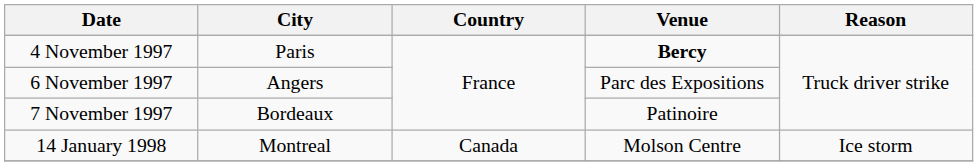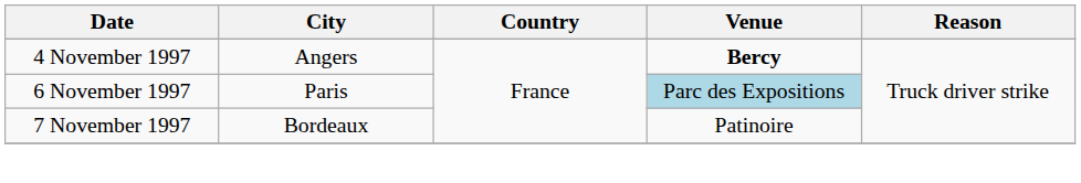 <table class="wikitable" style="text-align:center;">
 <tr>
 <th width="150">Date</th>
 <th width="150">City</th>
 <th width="150">Country</th>
 <th width="150">Venue</th>
 <th width="150">Reason</th>
 </tr>
 <tr border="0">
 </tr>
 <tr>
 <td>4 November 1997</td>
-<td>Paris</td>
+<td>Angers</td>
 <td rowspan="3">France</td>
 <td><strong>Bercy</strong></td>
 <td rowspan="3">Truck driver strike</td>
 </tr>
 <tr>
 <td>6 November 1997</td>
-<td>Angers</td>
-<td>Parc des Expositions</td>
+<td>Paris</td>
+<td style="background: lightblue;">Parc des Expositions</td>
 </tr>
 <tr>
 <td>7 November 1997</td>
 <td>Bordeaux</td>
 <td>Patinoire</td>
 </tr>
 <tr>
-<td>14 January 1998</td>
-<td>Montreal</td>
-<td>Canada</td>
-<td>Molson Centre</td>
-<td>Ice storm</td>
-</tr>
-<tr>
 </tr>
 </table>
